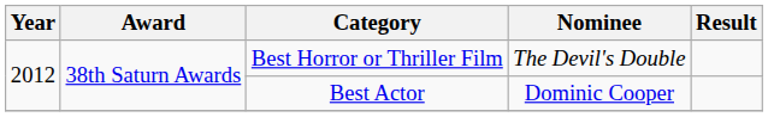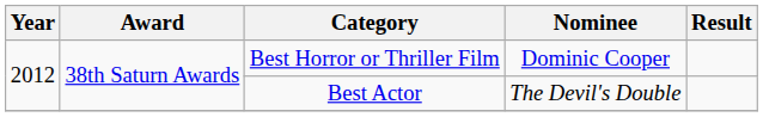 <table class="wikitable sortable plainrowheaders" style="text-align:center;">
 <tr>
 <th>Year</th>
 <th>Award</th>
 <th>Category</th>
 <th>Nominee</th>
 <th>Result</th>
 </tr>
 <tr>
 <td rowspan="2">2012</td>
 <td rowspan="2"><a href='#'>38th Saturn Awards</a></td>
 <td><a href='#'>Best Horror or Thriller Film</a></td>
-<td><em>The Devil's Double</em></td>
+<td><a href='#'>Dominic Cooper</a></td>
 <td></td>
 </tr>
 <tr>
 <td><a href='#'>Best Actor</a></td>
-<td><a href='#'>Dominic Cooper</a></td>
+<td><em>The Devil's Double</em></td>
 <td></td>
 </tr>
 <tr>
 </tr>
 </table>
